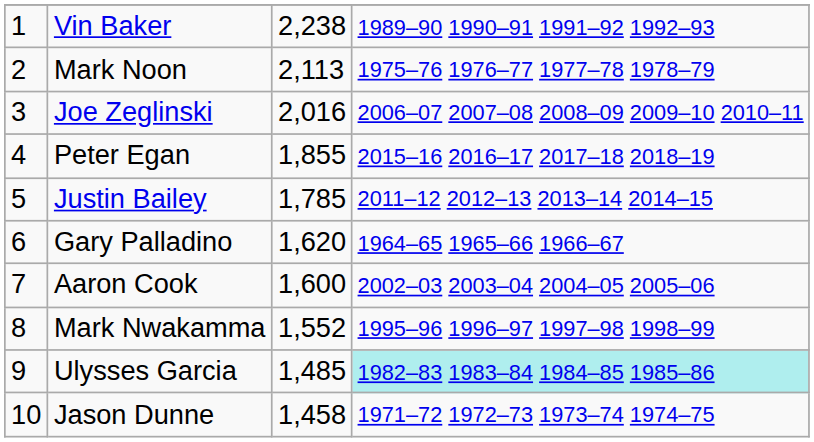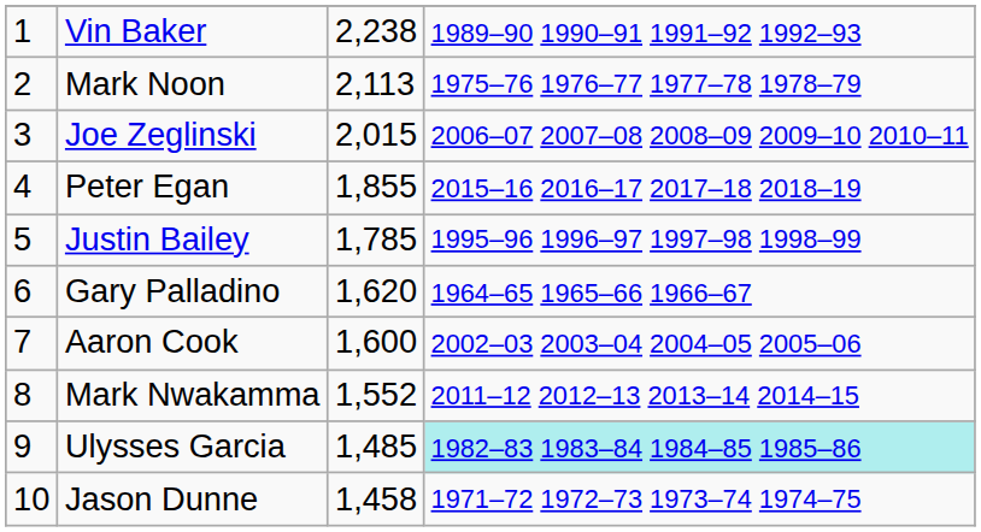 <table class="wikitable">
 <tr>
 </tr>
 <tr>
 <td>1</td>
 <td><a href='#'>Vin Baker</a></td>
 <td>2,238</td>
 <td style="font-size:80%;"><a href='#'>1989–90</a> <a href='#'>1990–91</a> <a href='#'>1991–92</a> <a href='#'>1992–93</a></td>
 </tr>
 <tr>
 <td>2</td>
 <td>Mark Noon</td>
 <td>2,113</td>
 <td style="font-size:80%;"><a href='#'>1975–76</a> <a href='#'>1976–77</a> <a href='#'>1977–78</a> <a href='#'>1978–79</a></td>
 </tr>
 <tr>
 <td>3</td>
 <td><a href='#'>Joe Zeglinski</a></td>
-<td>2,016</td>
+<td>2,015</td>
 <td style="font-size:80%;"><a href='#'>2006–07</a> <a href='#'>2007–08</a> <a href='#'>2008–09</a> <a href='#'>2009–10</a> <a href='#'>2010–11</a></td>
 </tr>
 <tr>
 <td>4</td>
 <td>Peter Egan</td>
 <td>1,855</td>
 <td style="font-size:80%;"><a href='#'>2015–16</a> <a href='#'>2016–17</a> <a href='#'>2017–18</a> <a href='#'>2018–19</a></td>
 </tr>
 <tr>
 <td>5</td>
 <td><a href='#'>Justin Bailey</a></td>
 <td>1,785</td>
-<td style="font-size:80%;"><a href='#'>2011–12</a> <a href='#'>2012–13</a> <a href='#'>2013–14</a> <a href='#'>2014–15</a></td>
+<td style="font-size:80%;"><a href='#'>1995–96</a> <a href='#'>1996–97</a> <a href='#'>1997–98</a> <a href='#'>1998–99</a></td>
 </tr>
 <tr>
 <td>6</td>
 <td>Gary Palladino</td>
 <td>1,620</td>
 <td style="font-size:80%;"><a href='#'>1964–65</a> <a href='#'>1965–66</a> <a href='#'>1966–67</a></td>
 </tr>
 <tr>
 <td>7</td>
 <td>Aaron Cook</td>
 <td>1,600</td>
 <td style="font-size:80%;"><a href='#'>2002–03</a> <a href='#'>2003–04</a> <a href='#'>2004–05</a> <a href='#'>2005–06</a></td>
 </tr>
 <tr>
 <td>8</td>
 <td>Mark Nwakamma</td>
 <td>1,552</td>
-<td style="font-size:80%;"><a href='#'>1995–96</a> <a href='#'>1996–97</a> <a href='#'>1997–98</a> <a href='#'>1998–99</a></td>
+<td style="font-size:80%;"><a href='#'>2011–12</a> <a href='#'>2012–13</a> <a href='#'>2013–14</a> <a href='#'>2014–15</a></td>
 </tr>
 <tr>
 <td>9</td>
 <td>Ulysses Garcia</td>
 <td>1,485</td>
 <td style="background: paleturquoise; font-size:80%;"><a href='#'>1982–83</a> <a href='#'>1983–84</a> <a href='#'>1984–85</a> <a href='#'>1985–86</a></td>
 </tr>
 <tr>
 <td>10</td>
 <td>Jason Dunne</td>
 <td>1,458</td>
 <td style="font-size:80%;"><a href='#'>1971–72</a> <a href='#'>1972–73</a> <a href='#'>1973–74</a> <a href='#'>1974–75</a></td>
 </tr>
 </table>
